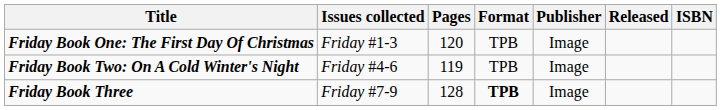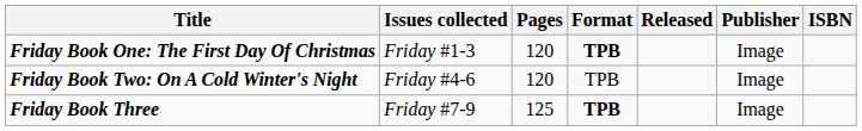 <table class="wikitable sortable">
 <tr>
 <th class="unsortable">Title</th>
 <th class="unsortable">Issues collected</th>
 <th class="unsortable">Pages</th>
 <th>Format</th>
+<th>Released</th>
 <th>Publisher</th>
-<th>Released</th>
 <th class="unsortable">ISBN</th>
 </tr>
 <tr>
 <td><strong><em>Friday Book One: The First Day Of Christmas</em></strong></td>
 <td><em>Friday</em> #1-3</td>
 <td style="text-align: center;">120</td>
-<td style="text-align: center;">TPB</td>
+<td style="text-align: center;"><strong>TPB</strong></td>
+<td></td>
 <td style="text-align: center;">Image</td>
-<td></td>
 <td></td>
 </tr>
 <tr>
 <td><strong><em>Friday Book Two: On A Cold Winter's Night</em></strong></td>
 <td><em>Friday</em> #4-6</td>
-<td style="text-align: center;">119</td>
+<td style="text-align: center;">120</td>
 <td style="text-align: center;">TPB</td>
+<td></td>
 <td style="text-align: center;">Image</td>
-<td></td>
 <td></td>
 </tr>
 <tr>
 <td><strong><em>Friday Book Three</em></strong></td>
 <td><em>Friday</em> #7-9</td>
-<td style="text-align: center;">128</td>
+<td style="text-align: center;">125</td>
 <td style="text-align: center;"><strong>TPB</strong></td>
+<td></td>
 <td style="text-align: center;">Image</td>
-<td></td>
 <td></td>
 </tr>
 </table>
